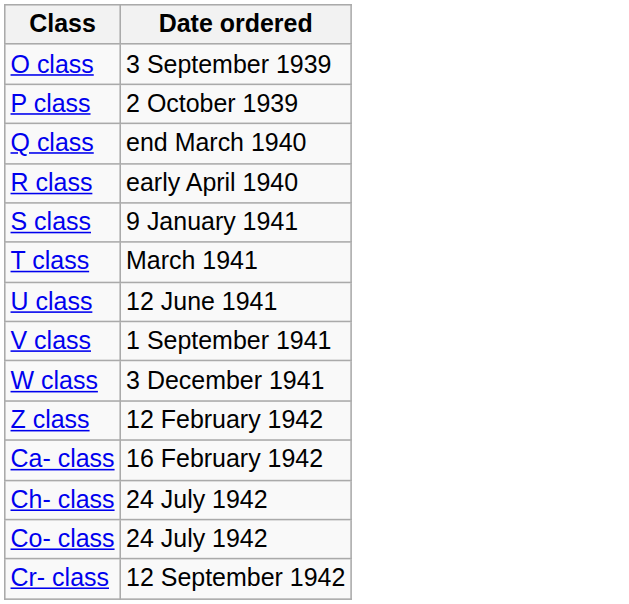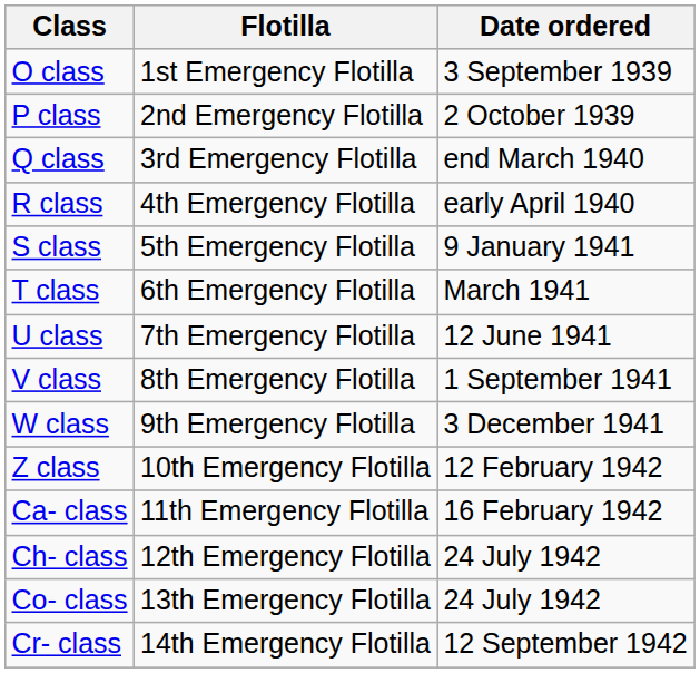 <table class="sortable wikitable">
 <tr>
 <th>Class</th>
+<th>Flotilla</th>
 <th>Date ordered</th>
 </tr>
 <tr>
 <td><a href='#'>O class</a></td>
+<td>1st Emergency Flotilla</td>
 <td>3 September 1939</td>
 </tr>
 <tr>
 <td><a href='#'>P class</a></td>
+<td>2nd Emergency Flotilla</td>
 <td>2 October 1939</td>
 </tr>
 <tr>
 <td><a href='#'>Q class</a></td>
+<td>3rd Emergency Flotilla</td>
 <td>end March 1940</td>
 </tr>
 <tr>
 <td><a href='#'>R class</a></td>
+<td>4th Emergency Flotilla</td>
 <td>early April 1940</td>
 </tr>
 <tr>
 <td><a href='#'>S class</a></td>
+<td>5th Emergency Flotilla</td>
 <td>9 January 1941</td>
 </tr>
 <tr>
 <td><a href='#'>T class</a></td>
+<td>6th Emergency Flotilla</td>
 <td>March 1941</td>
 </tr>
 <tr>
 <td><a href='#'>U class</a></td>
+<td>7th Emergency Flotilla</td>
 <td>12 June 1941</td>
 </tr>
 <tr>
 <td><a href='#'>V class</a></td>
+<td>8th Emergency Flotilla</td>
 <td>1 September 1941</td>
 </tr>
 <tr>
 <td><a href='#'>W class</a></td>
+<td>9th Emergency Flotilla</td>
 <td>3 December 1941</td>
 </tr>
 <tr>
 <td><a href='#'>Z class</a></td>
+<td>10th Emergency Flotilla</td>
 <td>12 February 1942</td>
 </tr>
 <tr>
 <td><a href='#'>Ca- class</a></td>
+<td>11th Emergency Flotilla</td>
 <td>16 February 1942</td>
 </tr>
 <tr>
 <td><a href='#'>Ch- class</a></td>
+<td>12th Emergency Flotilla</td>
 <td>24 July 1942</td>
 </tr>
 <tr>
 <td><a href='#'>Co- class</a></td>
+<td>13th Emergency Flotilla</td>
 <td>24 July 1942</td>
 </tr>
 <tr>
 <td><a href='#'>Cr- class</a></td>
+<td>14th Emergency Flotilla</td>
 <td>12 September 1942</td>
 </tr>
 </table>
